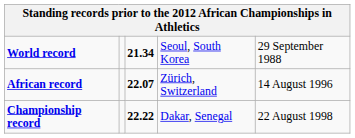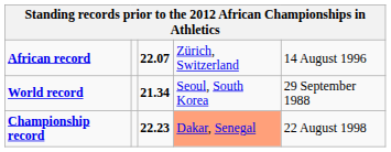 <table class="wikitable" width=75%>
 <tr>
 <th colspan="5">Standing records prior to the 2012 African Championships in Athletics</th>
+</tr>
+<tr>
+<td><strong><a href='#'>African record</a></strong></td>
+<td></td>
+<td><strong>22.07</strong></td>
+<td><a href='#'>Zürich</a>, <a href='#'>Switzerland</a></td>
+<td>14 August 1996</td>
 </tr>
 <tr>
 <td><strong><a href='#'>World record</a></strong></td>
 <td></td>
 <td><strong>21.34</strong></td>
 <td><a href='#'>Seoul</a>, <a href='#'>South Korea</a></td>
 <td>29 September 1988</td>
 </tr>
 <tr>
-<td><strong><a href='#'>African record</a></strong></td>
-<td></td>
-<td><strong>22.07</strong></td>
-<td><a href='#'>Zürich</a>, <a href='#'>Switzerland</a></td>
-<td>14 August 1996</td>
-</tr>
-<tr>
 <td><strong><a href='#'>Championship record</a></strong></td>
 <td></td>
-<td><strong>22.22</strong></td>
-<td><a href='#'>Dakar</a>, <a href='#'>Senegal</a></td>
+<td><strong>22.23</strong></td>
+<td style="background: lightsalmon;"><a href='#'>Dakar</a>, <a href='#'>Senegal</a></td>
 <td>22 August 1998</td>
 </tr>
 </table>
